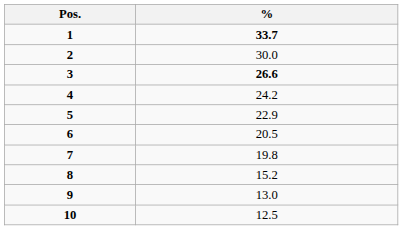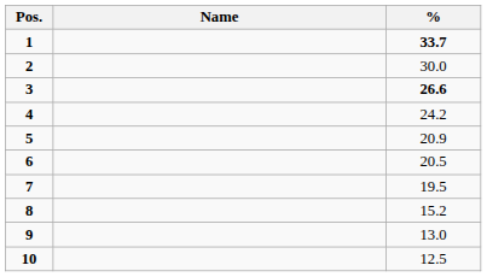 <table class="wikitable" style="width:80%;">
 <tr>
 <th style="width:10%;">Pos.</th>
+<th style="width:70%;">Name</th>
 <th style="width:20%;">%</th>
 </tr>
 <tr>
 <td align=center><strong>1</strong></td>
+<td><strong></strong></td>
 <td align=center><strong>33.7</strong></td>
 </tr>
 <tr>
 <td align=center><strong>2</strong></td>
+<td></td>
 <td align=center>30.0</td>
 </tr>
 <tr>
 <td align=center><strong>3</strong></td>
+<td></td>
 <td align=center><strong>26.6</strong></td>
 </tr>
 <tr>
 <td align=center><strong>4</strong></td>
+<td></td>
 <td align=center>24.2</td>
 </tr>
 <tr>
 <td align=center><strong>5</strong></td>
-<td align=center>22.9</td>
+<td></td>
+<td align=center>20.9</td>
 </tr>
 <tr>
 <td align=center><strong>6</strong></td>
+<td></td>
 <td align=center>20.5</td>
 </tr>
 <tr>
 <td align=center><strong>7</strong></td>
-<td align=center>19.8</td>
+<td></td>
+<td align=center>19.5</td>
 </tr>
 <tr>
 <td align=center><strong>8</strong></td>
+<td></td>
 <td align=center>15.2</td>
 </tr>
 <tr>
 <td align=center><strong>9</strong></td>
+<td></td>
 <td align=center>13.0</td>
 </tr>
 <tr>
 <td align=center><strong>10</strong></td>
+<td></td>
 <td align=center>12.5</td>
 </tr>
 </table>
